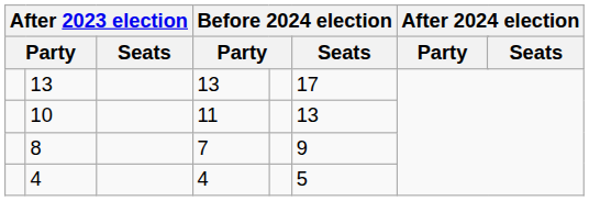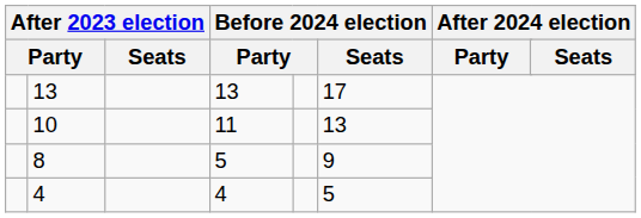 <table class="wikitable">
 <tr>
 <th colspan="3">After <a href='#'>2023 election</a></th>
 <th colspan="3">Before 2024 election</th>
 <th colspan="3">After 2024 election</th>
 </tr>
 <tr>
 <th colspan="2">Party</th>
 <th>Seats</th>
 <th colspan="2">Party</th>
 <th>Seats</th>
 <th colspan="2">Party</th>
 <th>Seats</th>
 </tr>
 <tr>
 <td></td>
 <td>13</td>
 <td></td>
 <td>13</td>
 <td></td>
 <td>17</td>
 </tr>
 <tr>
 <td></td>
 <td>10</td>
 <td></td>
 <td>11</td>
 <td></td>
 <td>13</td>
 </tr>
 <tr>
 <td></td>
 <td>8</td>
 <td></td>
-<td>7</td>
+<td>5</td>
 <td></td>
 <td>9</td>
 </tr>
 <tr>
 <td></td>
 <td>4</td>
 <td></td>
 <td>4</td>
 <td></td>
 <td>5</td>
 </tr>
 </table>
